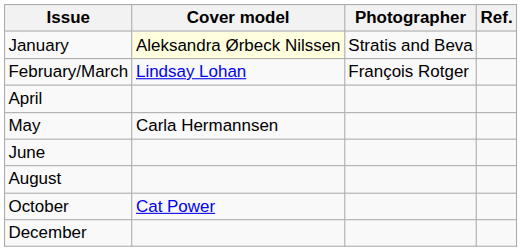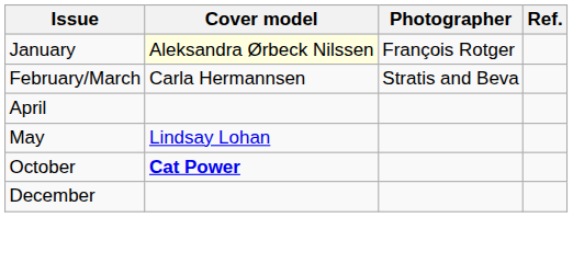 <table class="sortable wikitable">
 <tr>
 <th>Issue</th>
 <th>Cover model</th>
 <th>Photographer</th>
 <th>Ref.</th>
 </tr>
 <tr>
 <td>January</td>
 <td style="background: lightyellow;">Aleksandra Ørbeck Nilssen</td>
-<td>Stratis and Beva</td>
+<td>François Rotger</td>
 <td></td>
 </tr>
 <tr>
 <td>February/March</td>
-<td><a href='#'>Lindsay Lohan</a></td>
-<td>François Rotger</td>
+<td>Carla Hermannsen</td>
+<td>Stratis and Beva</td>
 <td></td>
 </tr>
 <tr>
 <td>April</td>
 <td></td>
 <td></td>
 <td></td>
 </tr>
 <tr>
 <td>May</td>
-<td>Carla Hermannsen</td>
-<td></td>
-<td></td>
-</tr>
-<tr>
-<td>June</td>
-<td></td>
-<td></td>
-<td></td>
-</tr>
-<tr>
-<td>August</td>
-<td></td>
+<td><a href='#'>Lindsay Lohan</a></td>
 <td></td>
 <td></td>
 </tr>
 <tr>
 <td>October</td>
-<td><a href='#'>Cat Power</a></td>
+<td><strong><a href='#'>Cat Power</a></strong></td>
 <td></td>
 <td></td>
 </tr>
 <tr>
 <td>December</td>
 <td></td>
 <td></td>
 <td></td>
 </tr>
 </table>
